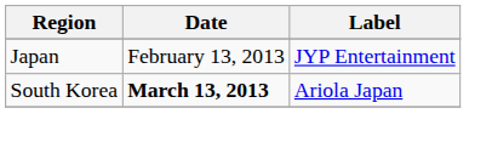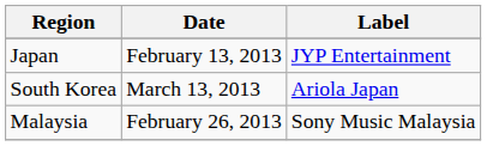 <table class="wikitable"                                                 '>
 <tr>
 <th>Region</th>
 <th>Date</th>
 <th>Label</th>
 </tr>
 <tr>
 </tr>
 <tr>
 <td>Japan</td>
 <td>February 13, 2013</td>
 <td><a href='#'>JYP Entertainment</a></td>
 </tr>
 <tr>
 <td>South Korea</td>
-<td><strong>March 13, 2013</strong></td>
+<td>March 13, 2013</td>
 <td><a href='#'>Ariola Japan</a></td>
+</tr>
+<tr>
+<td>Malaysia</td>
+<td>February 26, 2013 </td>
+<td>Sony Music Malaysia</td>
 </tr>
 <tr>
 </tr>
 </table>
